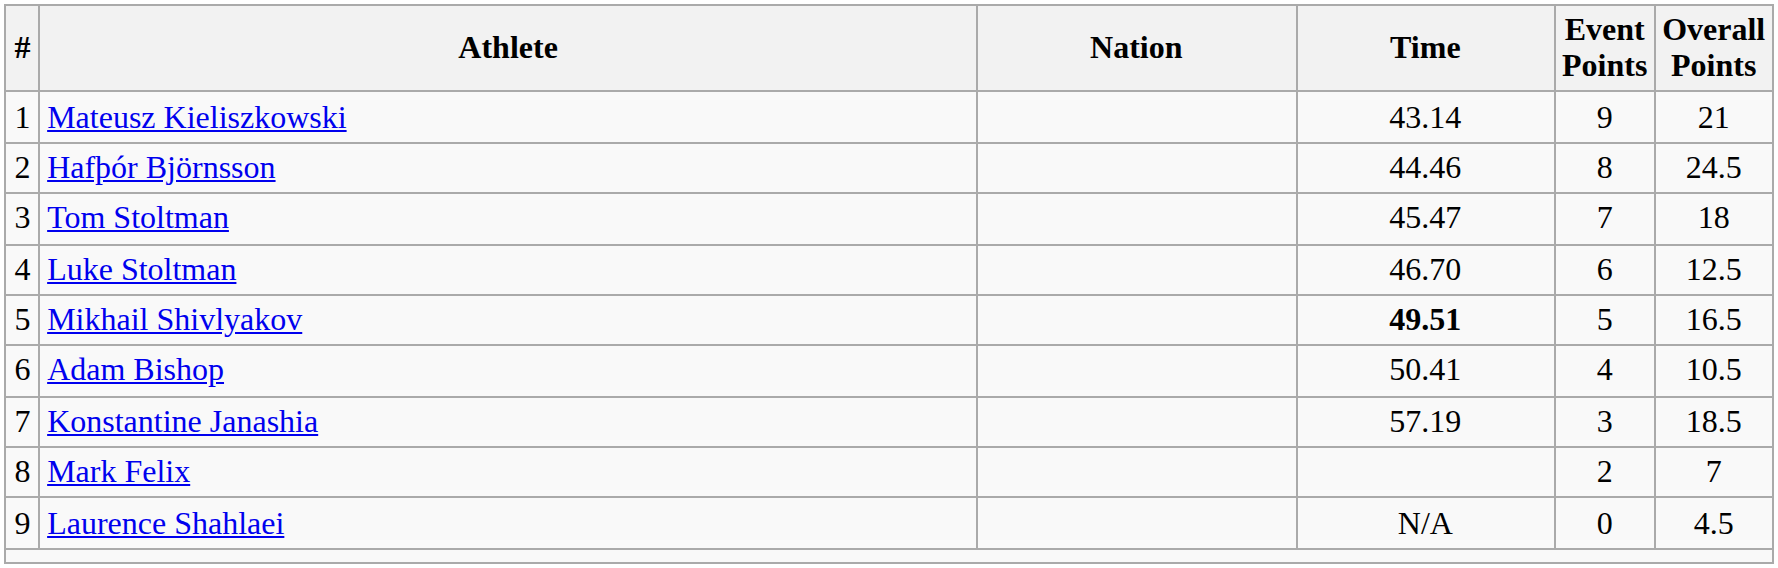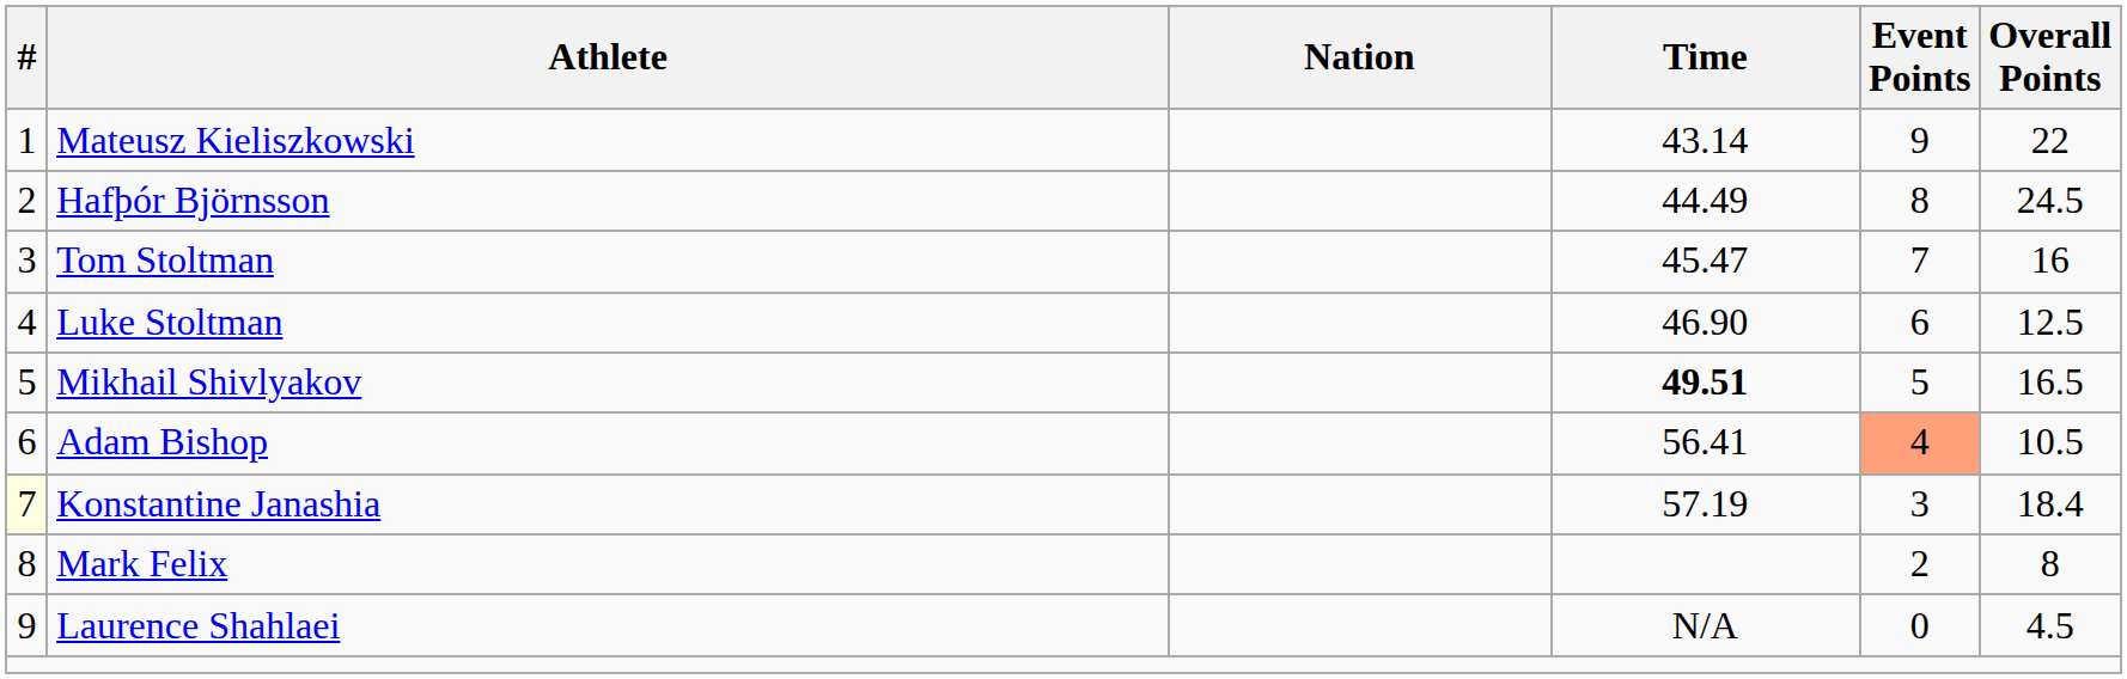 <table class="wikitable sortable" style="text-align:center;width: 70%;">
 <tr>
 <th scope="col" style="width: 10px;">#</th>
 <th scope="col">Athlete</th>
 <th scope="col">Nation</th>
 <th scope="col">Time</th>
 <th scope="col" style="width: 10px;">Event Points</th>
 <th scope="col" style="width: 10px;">Overall Points</th>
 </tr>
 <tr>
 <td>1</td>
 <td align=left><a href='#'>Mateusz Kieliszkowski</a></td>
 <td align=left></td>
 <td>43.14</td>
 <td>9</td>
-<td>21</td>
+<td>22</td>
 </tr>
 <tr>
 <td>2</td>
 <td align=left><a href='#'>Hafþór Björnsson</a></td>
 <td align=left></td>
-<td>44.46</td>
+<td>44.49</td>
 <td>8</td>
 <td>24.5</td>
 </tr>
 <tr>
 <td>3</td>
 <td align=left><a href='#'>Tom Stoltman</a></td>
 <td align=left></td>
 <td>45.47</td>
 <td>7</td>
-<td>18</td>
+<td>16</td>
 </tr>
 <tr>
 <td>4</td>
 <td align=left><a href='#'>Luke Stoltman</a></td>
 <td align=left></td>
-<td>46.70</td>
+<td>46.90</td>
 <td>6</td>
 <td>12.5</td>
 </tr>
 <tr>
 <td>5</td>
 <td align=left><a href='#'>Mikhail Shivlyakov</a></td>
 <td align=left></td>
 <td><strong>49.51</strong></td>
 <td>5</td>
 <td>16.5</td>
 </tr>
 <tr>
 <td>6</td>
 <td align=left><a href='#'>Adam Bishop</a></td>
 <td align=left></td>
-<td>50.41</td>
-<td>4</td>
+<td>56.41</td>
+<td style="background: lightsalmon;">4</td>
 <td>10.5</td>
 </tr>
 <tr>
-<td>7</td>
+<td style="background: lightyellow;">7</td>
 <td align=left><a href='#'>Konstantine Janashia</a></td>
 <td align=left></td>
 <td>57.19</td>
 <td>3</td>
-<td>18.5</td>
+<td>18.4</td>
 </tr>
 <tr>
 <td>8</td>
 <td align=left><a href='#'>Mark Felix</a></td>
 <td align=left></td>
 <td></td>
 <td>2</td>
-<td>7</td>
+<td>8</td>
 </tr>
 <tr>
 <td>9</td>
 <td align=left><a href='#'>Laurence Shahlaei</a></td>
 <td align=left></td>
 <td>N/A</td>
 <td>0</td>
 <td>4.5</td>
 </tr>
 <tr class="sortbottom">
 <td colspan="6"></td>
 </tr>
 </table>
